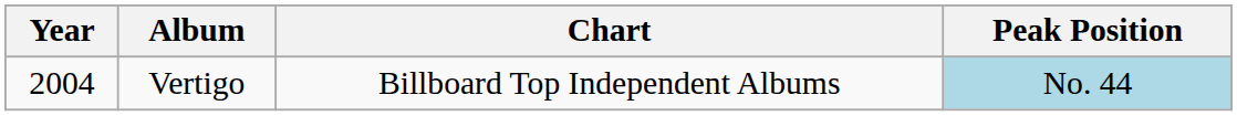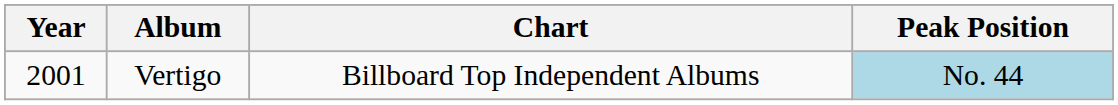 <table class="wikitable" width="600px">
 <tr>
 <th align="center">Year</th>
 <th align="center">Album</th>
 <th align="center">Chart</th>
 <th align="center">Peak Position</th>
 </tr>
 <tr>
-<td align="center">2004</td>
+<td align="center">2001</td>
 <td align="center">Vertigo</td>
 <td align="center">Billboard Top Independent Albums</td>
 <td align="center" style="background: lightblue;">No. 44</td>
 </tr>
 </table>
